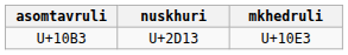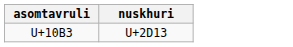 <table class="wikitable" style="width:100">
 <tr>
 <th width="100">asomtavruli</th>
 <th width="100">nuskhuri</th>
-<th width="100">mkhedruli</th>
 </tr>
 <tr>
 <td align="center">U+10B3</td>
 <td align="center">U+2D13</td>
-<td align="center">U+10E3</td>
 </tr>
 </table>
